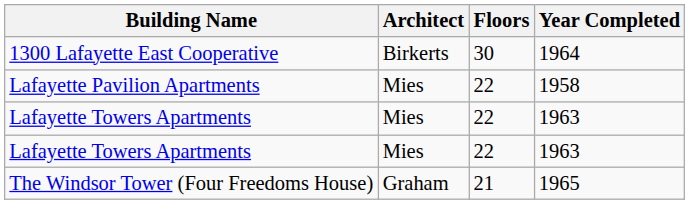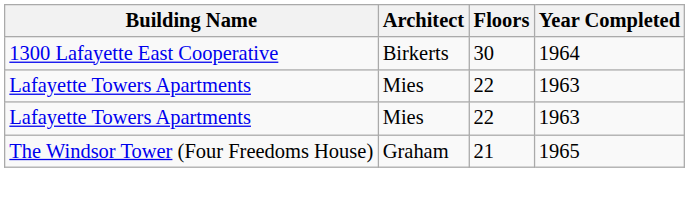 <table class="wikitable">
 <tr>
 <th>Building Name</th>
 <th>Architect</th>
 <th>Floors</th>
 <th>Year Completed</th>
 </tr>
 <tr>
 <td><a href='#'>1300 Lafayette East Cooperative</a></td>
 <td>Birkerts</td>
 <td>30</td>
 <td>1964</td>
-</tr>
-<tr>
-<td><a href='#'>Lafayette Pavilion Apartments</a></td>
-<td>Mies</td>
-<td>22</td>
-<td>1958</td>
 </tr>
 <tr>
 <td><a href='#'>Lafayette Towers Apartments</a></td>
 <td>Mies</td>
 <td>22</td>
 <td>1963</td>
 </tr>
 <tr>
 <td><a href='#'>Lafayette Towers Apartments</a></td>
 <td>Mies</td>
 <td>22</td>
 <td>1963</td>
 </tr>
 <tr>
 <td><a href='#'>The Windsor Tower</a> (Four Freedoms House)</td>
 <td>Graham</td>
 <td>21</td>
 <td>1965</td>
 </tr>
 </table>
